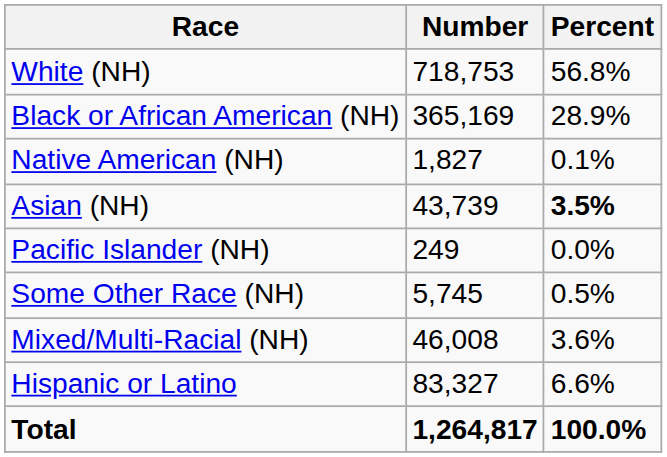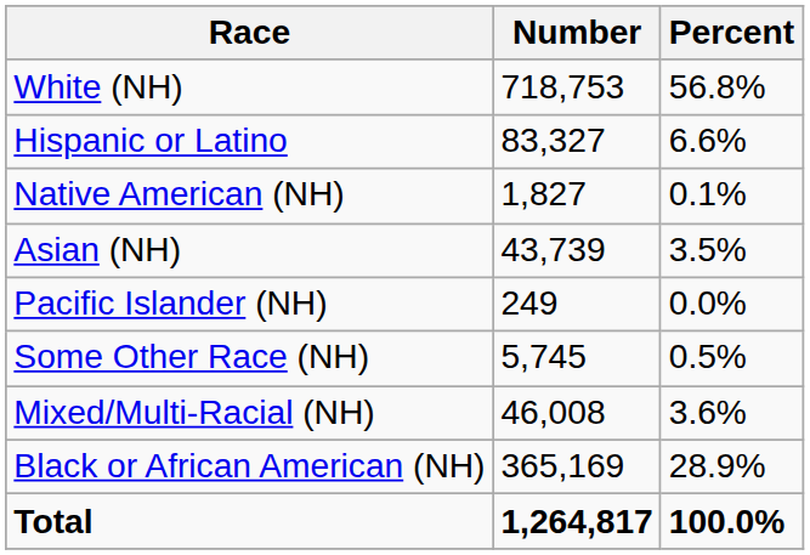 <table class="wikitable">
 <tr>
 <th>Race</th>
 <th>Number</th>
 <th>Percent</th>
 </tr>
 <tr>
 <td><a href='#'>White</a> (NH)</td>
 <td>718,753</td>
 <td>56.8%</td>
 </tr>
 <tr>
-<td><a href='#'>Black or African American</a> (NH)</td>
-<td>365,169</td>
-<td>28.9%</td>
+<td><a href='#'>Hispanic or Latino</a></td>
+<td>83,327</td>
+<td>6.6%</td>
 </tr>
 <tr>
 <td><a href='#'>Native American</a> (NH)</td>
 <td>1,827</td>
 <td>0.1%</td>
 </tr>
 <tr>
 <td><a href='#'>Asian</a> (NH)</td>
 <td>43,739</td>
-<td><strong>3.5%</strong></td>
+<td>3.5%</td>
 </tr>
 <tr>
 <td><a href='#'>Pacific Islander</a> (NH)</td>
 <td>249</td>
 <td>0.0%</td>
 </tr>
 <tr>
 <td><a href='#'>Some Other Race</a> (NH)</td>
 <td>5,745</td>
 <td>0.5%</td>
 </tr>
 <tr>
 <td><a href='#'>Mixed/Multi-Racial</a> (NH)</td>
 <td>46,008</td>
 <td>3.6%</td>
 </tr>
 <tr>
-<td><a href='#'>Hispanic or Latino</a></td>
-<td>83,327</td>
-<td>6.6%</td>
+<td><a href='#'>Black or African American</a> (NH)</td>
+<td>365,169</td>
+<td>28.9%</td>
 </tr>
 <tr>
 <td><strong>Total</strong></td>
 <td><strong>1,264,817</strong></td>
 <td><strong>100.0%</strong></td>
 </tr>
 </table>
